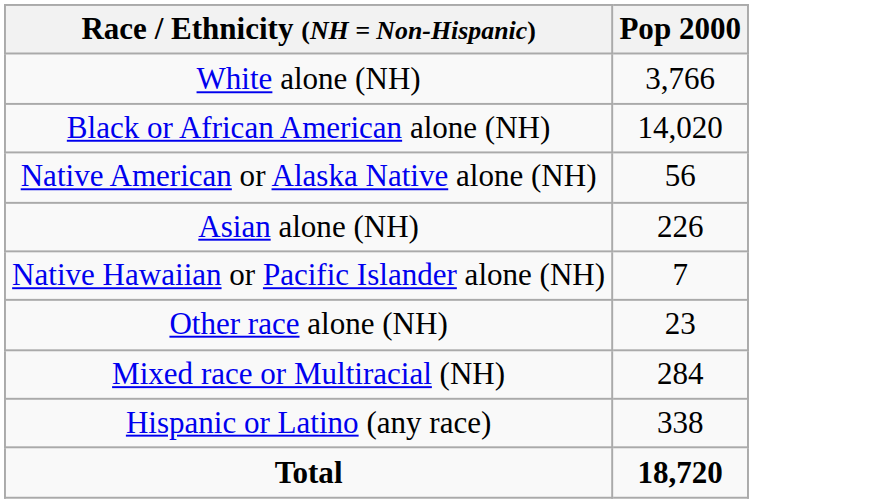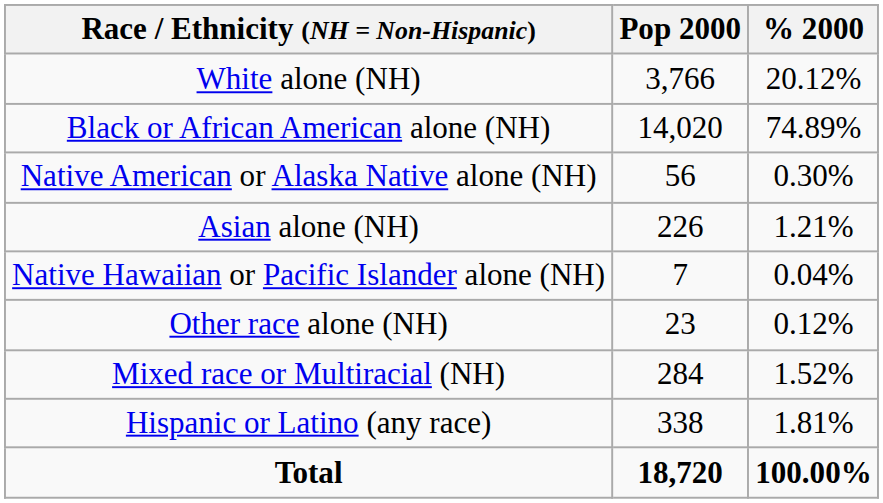 <table class="wikitable" style="text-align:center;">
 <tr>
 <th>Race / Ethnicity <small>(<em>NH = Non-Hispanic</em>)</small></th>
 <th>Pop 2000</th>
+<th>% 2000</th>
 </tr>
 <tr>
 <td><a href='#'>White</a> alone (NH)</td>
 <td>3,766</td>
+<td>20.12%</td>
 </tr>
 <tr>
 <td><a href='#'>Black or African American</a> alone (NH)</td>
 <td>14,020</td>
+<td>74.89%</td>
 </tr>
 <tr>
 <td><a href='#'>Native American</a> or <a href='#'>Alaska Native</a> alone (NH)</td>
 <td>56</td>
+<td>0.30%</td>
 </tr>
 <tr>
 <td><a href='#'>Asian</a> alone (NH)</td>
 <td>226</td>
+<td>1.21%</td>
 </tr>
 <tr>
 <td><a href='#'>Native Hawaiian</a> or <a href='#'>Pacific Islander</a> alone (NH)</td>
 <td>7</td>
+<td>0.04%</td>
 </tr>
 <tr>
 <td><a href='#'>Other race</a> alone (NH)</td>
 <td>23</td>
+<td>0.12%</td>
 </tr>
 <tr>
 <td><a href='#'>Mixed race or Multiracial</a> (NH)</td>
 <td>284</td>
+<td>1.52%</td>
 </tr>
 <tr>
 <td><a href='#'>Hispanic or Latino</a> (any race)</td>
 <td>338</td>
+<td>1.81%</td>
 </tr>
 <tr>
 <td><strong>Total</strong></td>
 <td><strong>18,720</strong></td>
+<td><strong>100.00%</strong></td>
 </tr>
 </table>
